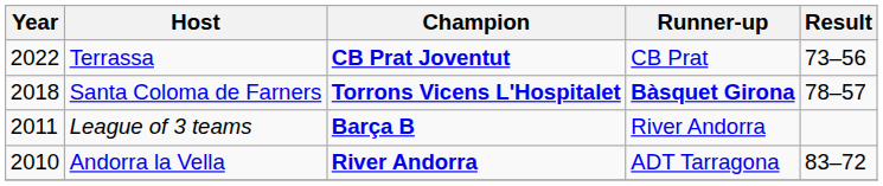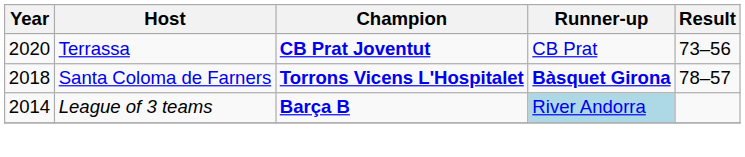 <table class="wikitable">
 <tr>
 <th>Year</th>
 <th>Host</th>
 <th>Champion</th>
 <th>Runner-up</th>
 <th>Result</th>
 </tr>
 <tr>
-<td>2022</td>
+<td>2020</td>
 <td><a href='#'>Terrassa</a></td>
 <td><strong><a href='#'>CB Prat Joventut</a></strong></td>
 <td><a href='#'>CB Prat</a></td>
 <td>73–56</td>
 </tr>
 <tr>
 <td>2018</td>
 <td><a href='#'>Santa Coloma de Farners</a></td>
 <td><strong><a href='#'>Torrons Vicens L'Hospitalet</a></strong></td>
 <td><strong><a href='#'>Bàsquet Girona</a></strong></td>
 <td>78–57</td>
 </tr>
 <tr>
-<td>2011</td>
+<td>2014</td>
 <td><em>League of 3 teams</em></td>
 <td><strong><a href='#'>Barça B</a></strong></td>
-<td><a href='#'>River Andorra</a></td>
+<td style="background: lightblue;"><a href='#'>River Andorra</a></td>
 <td></td>
-</tr>
-<tr>
-<td>2010</td>
-<td><a href='#'>Andorra la Vella</a></td>
-<td><strong><a href='#'>River Andorra</a></strong></td>
-<td><a href='#'>ADT Tarragona</a></td>
-<td>83–72</td>
 </tr>
 <tr>
 </tr>
 </table>
